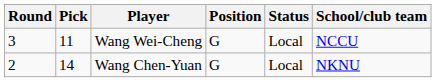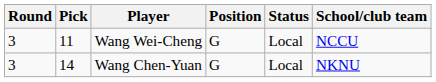 <table class="wikitable">
 <tr>
 <th>Round</th>
 <th>Pick</th>
 <th>Player</th>
 <th>Position</th>
 <th>Status</th>
 <th>School/club team</th>
 </tr>
 <tr>
 <td>3</td>
 <td>11</td>
 <td>Wang Wei-Cheng</td>
 <td>G</td>
 <td>Local</td>
 <td><a href='#'>NCCU</a></td>
 </tr>
 <tr>
-<td>2</td>
+<td>3</td>
 <td>14</td>
 <td>Wang Chen-Yuan</td>
 <td>G</td>
 <td>Local</td>
 <td><a href='#'>NKNU</a></td>
 </tr>
 </table>
